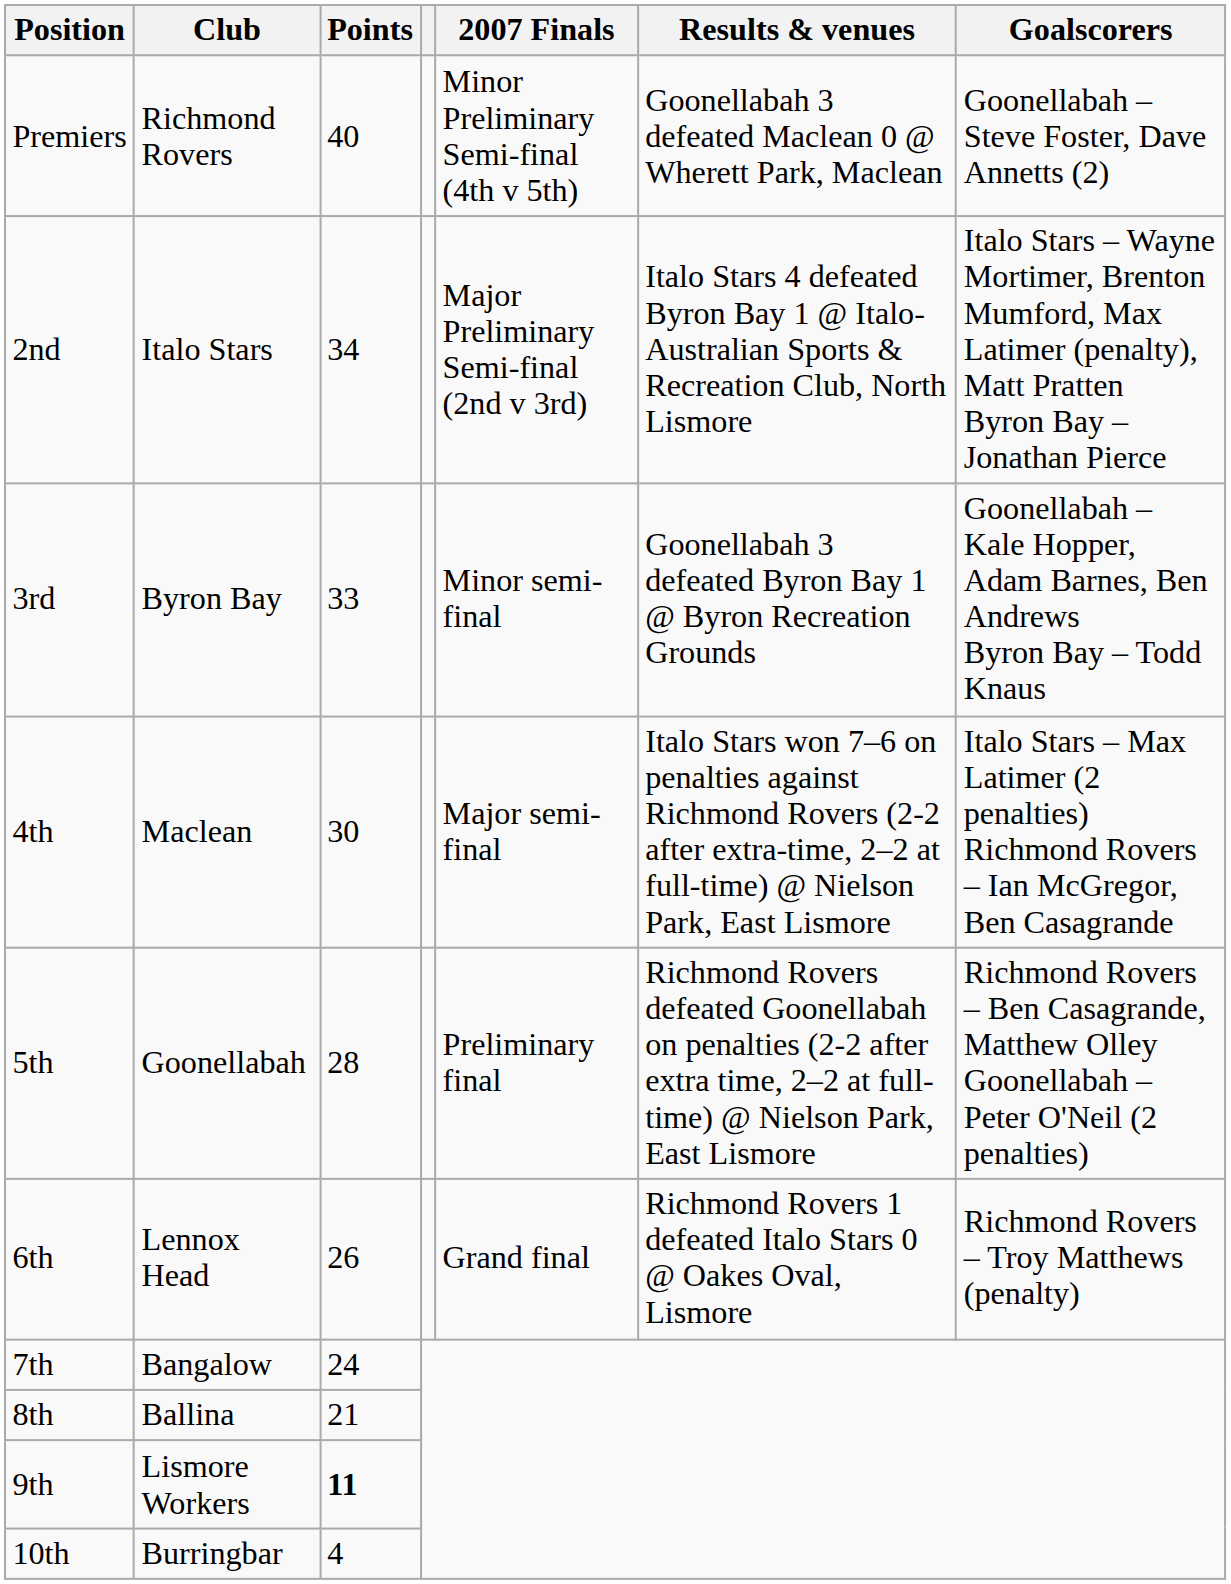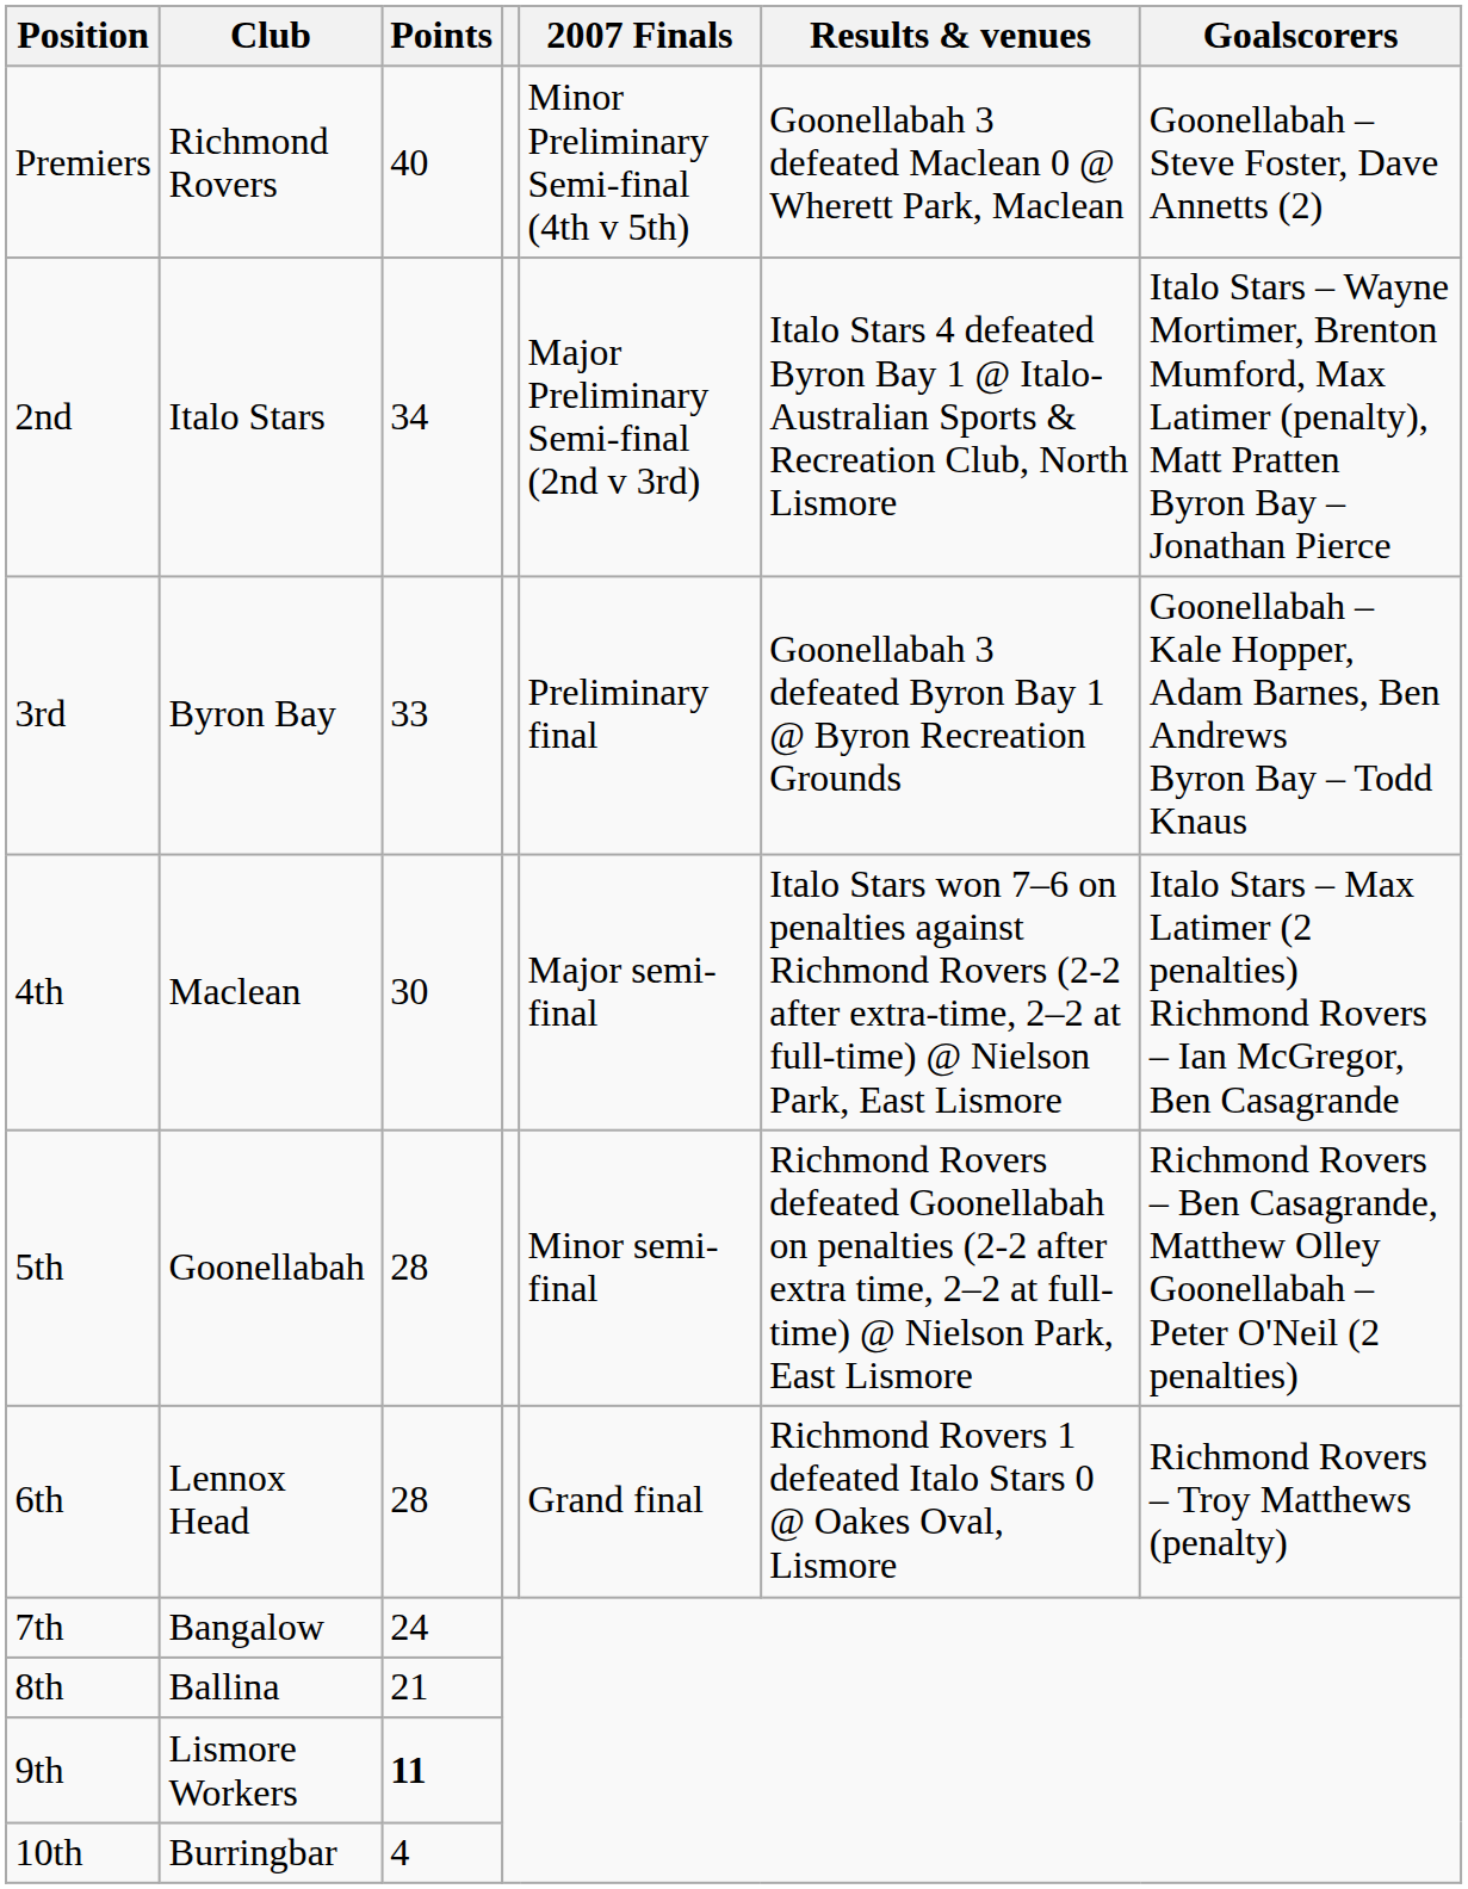 <table class="wikitable">
 <tr>
 <th>Position</th>
 <th>Club</th>
 <th>Points</th>
 <th></th>
 <th>2007 Finals</th>
 <th>Results & venues</th>
 <th>Goalscorers</th>
 </tr>
 <tr>
 <td>Premiers</td>
 <td>Richmond Rovers</td>
 <td>40</td>
 <td></td>
 <td>Minor Preliminary Semi-final (4th v 5th)</td>
 <td>Goonellabah 3 defeated Maclean 0 @ Wherett Park, Maclean</td>
 <td>Goonellabah – Steve Foster, Dave Annetts (2)</td>
 </tr>
 <tr>
 <td>2nd</td>
 <td>Italo Stars</td>
 <td>34</td>
 <td></td>
 <td>Major Preliminary Semi-final (2nd v 3rd)</td>
 <td>Italo Stars 4 defeated Byron Bay 1 @ Italo-Australian Sports & Recreation Club, North Lismore</td>
 <td>Italo Stars – Wayne Mortimer, Brenton Mumford, Max Latimer (penalty), Matt Pratten<br>Byron Bay – Jonathan Pierce</td>
 </tr>
 <tr>
 <td>3rd</td>
 <td>Byron Bay</td>
 <td>33</td>
 <td></td>
-<td>Minor semi-final</td>
+<td>Preliminary final</td>
 <td>Goonellabah 3 defeated Byron Bay 1 @ Byron Recreation Grounds</td>
 <td>Goonellabah – Kale Hopper, Adam Barnes, Ben Andrews<br>Byron Bay – Todd Knaus</td>
 </tr>
 <tr>
 <td>4th</td>
 <td>Maclean</td>
 <td>30</td>
 <td></td>
 <td>Major semi-final</td>
 <td>Italo Stars won 7–6 on penalties against Richmond Rovers (2-2 after extra-time, 2–2 at full-time) @ Nielson Park, East Lismore</td>
 <td>Italo Stars – Max Latimer (2 penalties)<br>Richmond Rovers – Ian McGregor, Ben Casagrande</td>
 </tr>
 <tr>
 <td>5th</td>
 <td>Goonellabah</td>
 <td>28</td>
 <td></td>
-<td>Preliminary final</td>
+<td>Minor semi-final</td>
 <td>Richmond Rovers defeated Goonellabah on penalties (2-2 after extra time, 2–2 at full-time) @ Nielson Park, East Lismore</td>
 <td>Richmond Rovers – Ben Casagrande, Matthew Olley<br>Goonellabah – Peter O'Neil (2 penalties)</td>
 </tr>
 <tr>
 <td>6th</td>
 <td>Lennox Head</td>
-<td>26</td>
+<td>28</td>
 <td></td>
 <td>Grand final</td>
 <td>Richmond Rovers 1 defeated Italo Stars 0 @ Oakes Oval, Lismore</td>
 <td>Richmond Rovers – Troy Matthews (penalty)</td>
 </tr>
 <tr>
 <td>7th</td>
 <td>Bangalow</td>
 <td>24</td>
 </tr>
 <tr>
 <td>8th</td>
 <td>Ballina</td>
 <td>21</td>
 </tr>
 <tr>
 <td>9th</td>
 <td>Lismore Workers</td>
 <td><strong>11</strong></td>
 </tr>
 <tr>
 <td>10th</td>
 <td>Burringbar</td>
 <td>4</td>
 </tr>
 </table>
